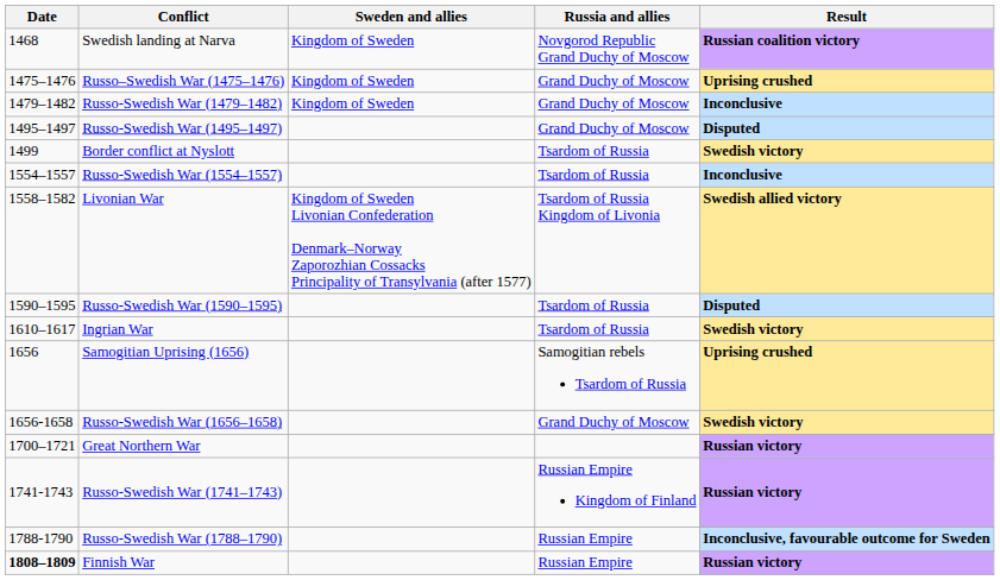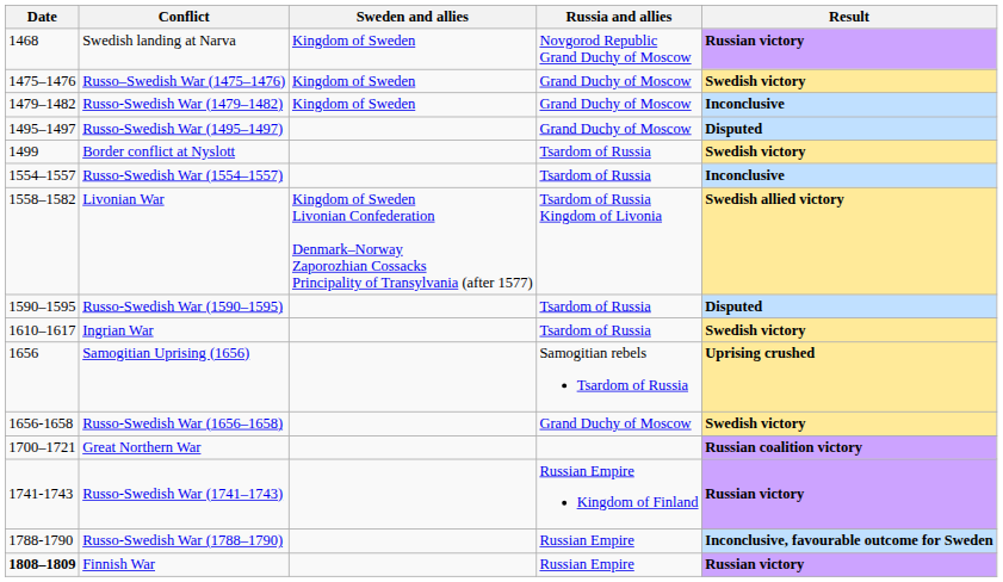 <table class="wikitable sortable">
 <tr>
 <th>Date</th>
 <th>Conflict</th>
 <th>Sweden and allies</th>
 <th>Russia and allies</th>
 <th>Result</th>
 </tr>
 <tr valign="top">
 <td>1468</td>
 <td>Swedish landing at Narva</td>
 <td> <a href='#'>Kingdom of Sweden</a></td>
 <td> <a href='#'>Novgorod Republic</a><br> <a href='#'>Grand Duchy of Moscow</a></td>
-<td bgcolor="#cca3ff"><strong>Russian coalition victory</strong></td>
+<td bgcolor="#cca3ff"><strong>Russian victory</strong></td>
 </tr>
 <tr valign="top">
 <td>1475–1476</td>
 <td><a href='#'>Russo–Swedish War (1475–1476)</a></td>
 <td> <a href='#'>Kingdom of Sweden</a></td>
 <td> <a href='#'>Grand Duchy of Moscow</a></td>
-<td bgcolor="#ffea99"><strong>Uprising crushed</strong></td>
+<td bgcolor="#ffea99"><strong>Swedish victory</strong></td>
 </tr>
 <tr valign="top">
 <td>1479–1482</td>
 <td><a href='#'>Russo-Swedish War (1479–1482)</a></td>
 <td> <a href='#'>Kingdom of Sweden</a></td>
 <td> <a href='#'>Grand Duchy of Moscow</a></td>
 <td bgcolor="#C0E0FF"><strong>Inconclusive</strong></td>
 </tr>
 <tr valign="top">
 <td>1495–1497</td>
 <td><a href='#'>Russo-Swedish War (1495–1497)</a></td>
 <td></td>
 <td> <a href='#'>Grand Duchy of Moscow</a></td>
 <td bgcolor="#C0E0FF"><strong>Disputed</strong></td>
 </tr>
 <tr valign="top">
 <td>1499</td>
 <td><a href='#'>Border conflict at Nyslott</a></td>
 <td></td>
 <td> <a href='#'>Tsardom of Russia</a></td>
 <td bgcolor="#ffea99"><strong>Swedish victory</strong></td>
 </tr>
 <tr>
 <td>1554–1557</td>
 <td><a href='#'>Russo-Swedish War (1554–1557)</a></td>
 <td></td>
 <td> <a href='#'>Tsardom of Russia</a></td>
 <td bgcolor="#C0E0FF"><strong>Inconclusive</strong></td>
 </tr>
 <tr valign="top">
 <td>1558–1582</td>
 <td><a href='#'>Livonian War</a></td>
 <td> <a href='#'>Kingdom of Sweden</a><br> <a href='#'>Livonian Confederation</a><br><br> <a href='#'>Denmark–Norway</a><br> <a href='#'>Zaporozhian Cossacks</a><br> <a href='#'>Principality of Transylvania</a> (after 1577)</td>
 <td> <a href='#'>Tsardom of Russia</a><br> <a href='#'>Kingdom of Livonia</a></td>
 <td bgcolor="#ffea99"><strong>Swedish allied victory</strong></td>
 </tr>
 <tr valign="top">
 <td>1590–1595</td>
 <td><a href='#'>Russo-Swedish War (1590–1595)</a></td>
 <td></td>
 <td> <a href='#'>Tsardom of Russia</a></td>
 <td bgcolor="#C0E0FF"><strong>Disputed</strong></td>
 </tr>
 <tr valign="top">
 <td>1610–1617</td>
 <td><a href='#'>Ingrian War</a></td>
 <td></td>
 <td> <a href='#'>Tsardom of Russia</a></td>
 <td bgcolor="#ffea99"><strong>Swedish victory</strong></td>
 </tr>
 <tr valign="top">
 <td>1656</td>
 <td><a href='#'>Samogitian Uprising (1656)</a></td>
 <td></td>
 <td>Samogitian rebels<br><ul><li> <a href='#'>Tsardom of Russia</a></li></ul></td>
 <td bgcolor="#ffea99"><strong>Uprising crushed</strong></td>
 </tr>
 <tr valign="top">
 <td>1656-1658</td>
 <td><a href='#'>Russo-Swedish War (1656–1658)</a></td>
 <td></td>
 <td> <a href='#'>Grand Duchy of Moscow</a></td>
 <td bgcolor="#ffea99"><strong>Swedish victory</strong></td>
 </tr>
 <tr>
 <td>1700–1721</td>
 <td><a href='#'>Great Northern War</a></td>
 <td></td>
 <td></td>
-<td bgcolor="#cca3ff"><strong>Russian victory</strong></td>
+<td bgcolor="#cca3ff"><strong>Russian coalition victory</strong></td>
 </tr>
 <tr>
 <td>1741-1743</td>
 <td><a href='#'>Russo-Swedish War (1741–1743)</a></td>
 <td></td>
 <td> <a href='#'>Russian Empire</a><br><ul><li><a href='#'>Kingdom of Finland</a></li></ul></td>
 <td bgcolor="#cca3ff"><strong>Russian victory</strong></td>
 </tr>
 <tr>
 <td>1788-1790</td>
 <td><a href='#'>Russo-Swedish War (1788–1790)</a></td>
 <td></td>
 <td> <a href='#'>Russian Empire</a><br></td>
 <td bgcolor="#C0E0FF"><strong>Inconclusive, favourable outcome for Sweden</strong></td>
 </tr>
 <tr>
 <td><strong>1808–1809</strong></td>
 <td><a href='#'>Finnish War</a></td>
 <td></td>
 <td> <a href='#'>Russian Empire</a></td>
 <td bgcolor="#cca3ff"><strong>Russian victory</strong></td>
 </tr>
 </table>
